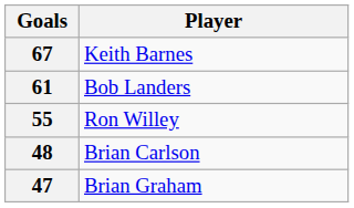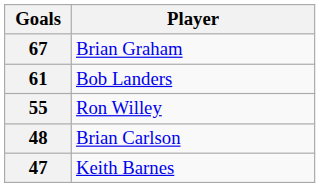 <table class="wikitable" style="text-align:left;">
 <tr>
 <th width=50>Goals</th>
 <th width=200>Player</th>
 </tr>
 <tr>
 <th>67</th>
-<td> <a href='#'>Keith Barnes</a></td>
+<td> <a href='#'>Brian Graham</a></td>
 </tr>
 <tr>
 <th>61</th>
 <td> <a href='#'>Bob Landers</a></td>
 </tr>
 <tr>
 <th>55</th>
 <td> <a href='#'>Ron Willey</a></td>
 </tr>
 <tr>
 <th>48</th>
 <td> <a href='#'>Brian Carlson</a></td>
 </tr>
 <tr>
 <th>47</th>
-<td> <a href='#'>Brian Graham</a></td>
+<td> <a href='#'>Keith Barnes</a></td>
 </tr>
 </table>
